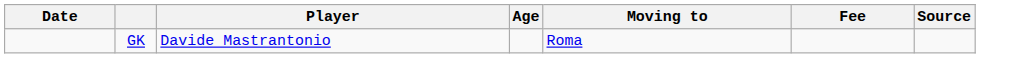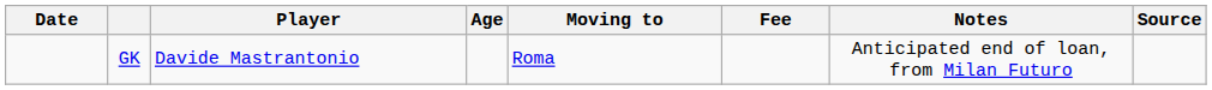 <table class="wikitable sortable">
 <tr>
 <th style="width:90px">Date</th>
 <th style="width:30px"></th>
 <th style="width:300px">Player</th>
 <th style="width:20px">Age</th>
 <th style="width:210px">Moving to</th>
 <th style="width:100px">Fee</th>
+<th style="width:290px" class="unsortable">Notes</th>
 <th style="width:35px">Source</th>
 </tr>
 <tr>
 <td></td>
 <td style="text-align:center"><a href='#'>GK</a></td>
 <td> <a href='#'>Davide Mastrantonio</a></td>
 <td style="text-align:center"></td>
 <td> <a href='#'>Roma</a></td>
 <td style="text-align:center"></td>
+<td style="text-align:center">Anticipated end of loan, from <a href='#'>Milan Futuro</a></td>
 <td></td>
 </tr>
 </table>
